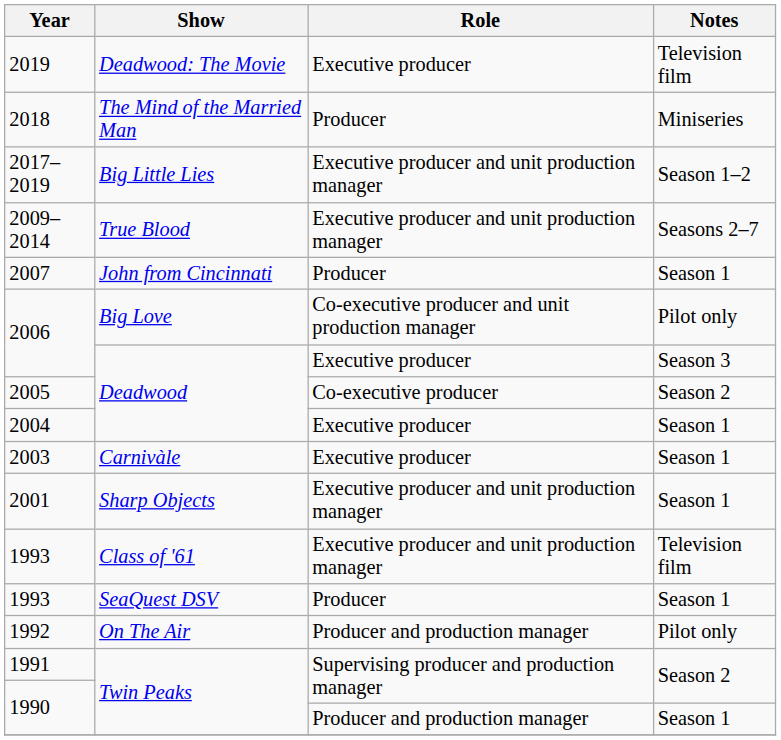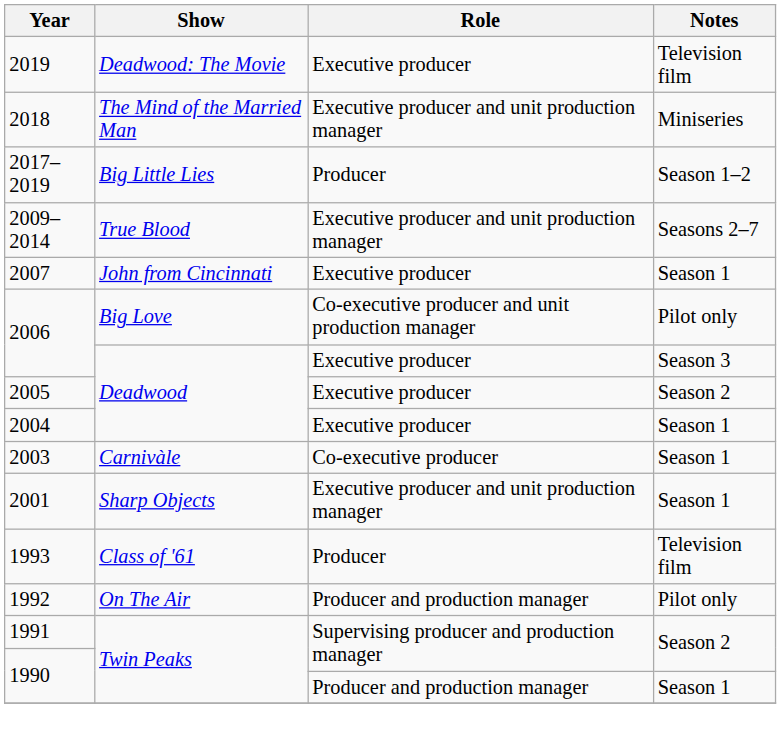 <table class="wikitable">
 <tr>
 <th>Year</th>
 <th>Show</th>
 <th>Role</th>
 <th>Notes</th>
 </tr>
 <tr>
 <td>2019</td>
 <td><em><a href='#'>Deadwood: The Movie</a></em></td>
 <td>Executive producer</td>
 <td>Television film</td>
 </tr>
 <tr>
 <td>2018</td>
 <td><em><a href='#'>The Mind of the Married Man</a></em></td>
-<td>Producer</td>
+<td>Executive producer and unit production manager</td>
 <td>Miniseries</td>
 </tr>
 <tr>
 <td>2017–2019</td>
 <td><em><a href='#'>Big Little Lies</a></em></td>
-<td>Executive producer and unit production manager</td>
+<td>Producer</td>
 <td>Season 1–2</td>
 </tr>
 <tr>
 <td>2009–2014</td>
 <td><em><a href='#'>True Blood</a></em></td>
 <td>Executive producer and unit production manager</td>
 <td>Seasons 2–7</td>
 </tr>
 <tr>
 <td>2007</td>
 <td><em><a href='#'>John from Cincinnati</a></em></td>
-<td>Producer</td>
+<td>Executive producer</td>
 <td>Season 1</td>
 </tr>
 <tr>
 <td rowspan=2>2006</td>
 <td><em><a href='#'>Big Love</a></em></td>
 <td>Co-executive producer and unit production manager</td>
 <td>Pilot only</td>
 </tr>
 <tr>
 <td rowspan=3><em><a href='#'>Deadwood</a></em></td>
 <td>Executive producer</td>
 <td>Season 3</td>
 </tr>
 <tr>
 <td>2005</td>
-<td>Co-executive producer</td>
+<td>Executive producer</td>
 <td>Season 2</td>
 </tr>
 <tr>
 <td>2004</td>
 <td>Executive producer</td>
 <td>Season 1</td>
 </tr>
 <tr>
 <td>2003</td>
 <td><em><a href='#'>Carnivàle</a></em></td>
-<td>Executive producer</td>
+<td>Co-executive producer</td>
 <td>Season 1</td>
 </tr>
 <tr>
 <td>2001</td>
 <td><em><a href='#'>Sharp Objects</a></em></td>
 <td>Executive producer and unit production manager</td>
 <td>Season 1</td>
 </tr>
 <tr>
 <td>1993</td>
 <td><em><a href='#'>Class of '61</a></em></td>
-<td>Executive producer and unit production manager</td>
+<td>Producer</td>
 <td>Television film</td>
-</tr>
-<tr>
-<td>1993</td>
-<td><em><a href='#'>SeaQuest DSV</a></em></td>
-<td>Producer</td>
-<td>Season 1</td>
 </tr>
 <tr>
 <td>1992</td>
 <td><em><a href='#'>On The Air</a></em></td>
 <td>Producer and production manager</td>
 <td>Pilot only</td>
 </tr>
 <tr>
 <td>1991</td>
 <td rowspan=3><em><a href='#'>Twin Peaks</a></em></td>
 <td rowspan=2>Supervising producer and production manager</td>
 <td rowspan=2>Season 2</td>
 </tr>
 <tr>
 <td rowspan=2>1990</td>
 </tr>
 <tr>
 <td>Producer and production manager</td>
 <td>Season 1</td>
 </tr>
 <tr>
 </tr>
 </table>
